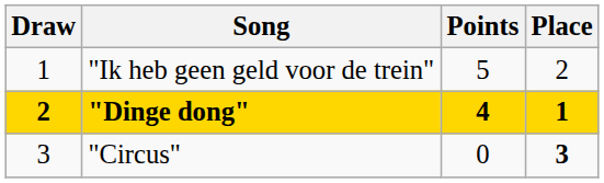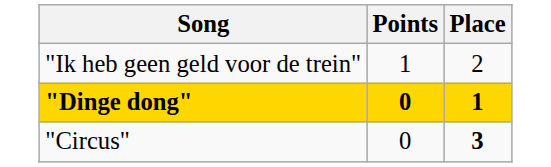 <table class="sortable wikitable" style="margin: 1em auto 1em auto; text-align:center">
 <tr>
-<th>Draw</th>
 <th>Song</th>
 <th>Points</th>
 <th>Place</th>
 </tr>
 <tr>
+<td align="left">"Ik heb geen geld voor de trein"</td>
 <td>1</td>
-<td align="left">"Ik heb geen geld voor de trein"</td>
-<td>5</td>
 <td>2</td>
 </tr>
 <tr style="font-weight:bold; background:gold;">
-<td>2</td>
 <td align="left">"Dinge dong"</td>
-<td>4</td>
+<td>0</td>
 <td>1</td>
 </tr>
 <tr>
-<td>3</td>
 <td align="left">"Circus"</td>
 <td>0</td>
 <td><strong>3</strong></td>
 </tr>
 </table>
